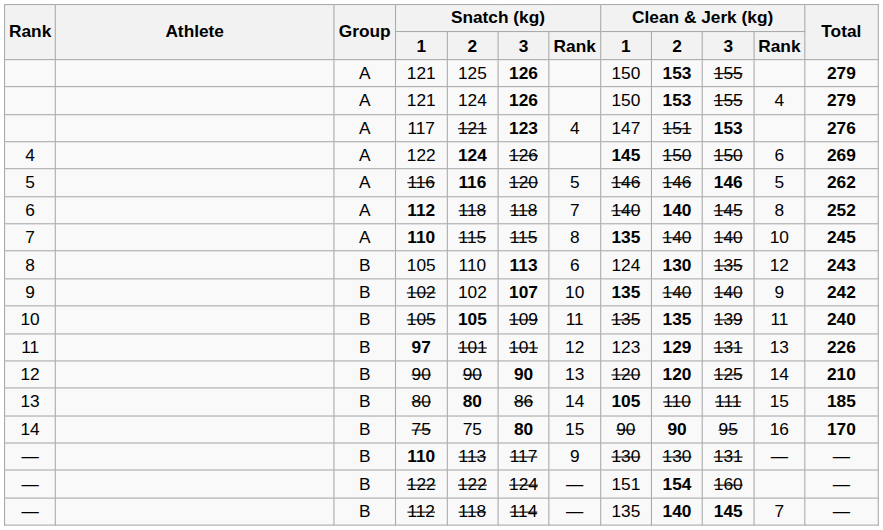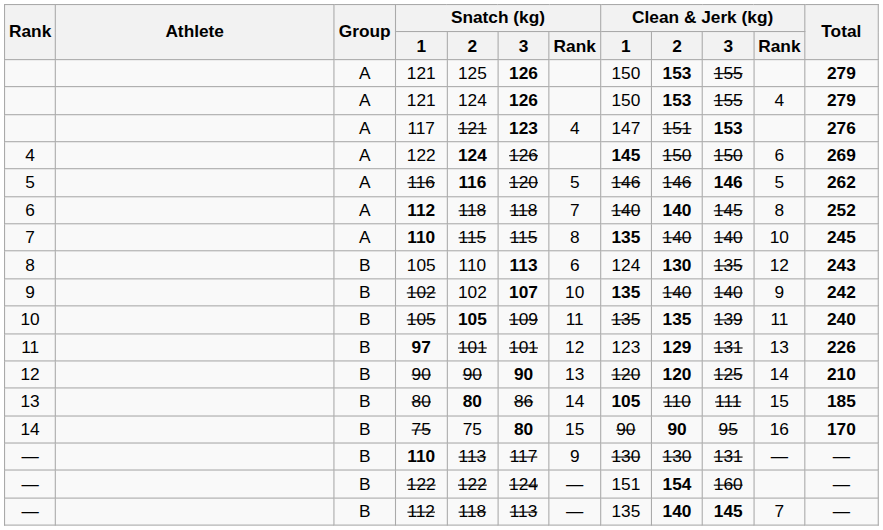 <table class = "wikitable" style="text-align:center;">
 <tr>
 <th rowspan=2 width=40>Rank</th>
 <th rowspan=2 width=250>Athlete</th>
 <th rowspan=2 width=50>Group</th>
 <th colspan=4>Snatch (kg)</th>
 <th colspan=4>Clean & Jerk (kg)</th>
 <th rowspan=2 width=60>Total</th>
 </tr>
 <tr>
 <th width=40>1</th>
 <th width=40>2</th>
 <th width=40>3</th>
 <th width=40>Rank</th>
 <th width=40>1</th>
 <th width=40>2</th>
 <th width=40>3</th>
 <th width=40>Rank</th>
 </tr>
 <tr>
 <td></td>
 <td align=left></td>
 <td>A</td>
 <td>121</td>
 <td>125</td>
 <td><strong>126</strong></td>
 <td></td>
 <td>150</td>
 <td><strong>153</strong></td>
 <td><s>155</s></td>
 <td></td>
 <td><strong>279</strong></td>
 </tr>
 <tr>
 <td></td>
 <td align=left></td>
 <td>A</td>
 <td>121</td>
 <td>124</td>
 <td><strong>126</strong></td>
 <td></td>
 <td>150</td>
 <td><strong>153</strong></td>
 <td><s>155</s></td>
 <td>4</td>
 <td><strong>279</strong></td>
 </tr>
 <tr>
 <td></td>
 <td align=left></td>
 <td>A</td>
 <td>117</td>
 <td><s>121</s></td>
 <td><strong>123</strong></td>
 <td>4</td>
 <td>147</td>
 <td><s>151</s></td>
 <td><strong>153</strong></td>
 <td></td>
 <td><strong>276</strong></td>
 </tr>
 <tr>
 <td>4</td>
 <td align=left></td>
 <td>A</td>
 <td>122</td>
 <td><strong>124</strong></td>
 <td><s>126</s></td>
 <td></td>
 <td><strong>145</strong></td>
 <td><s>150</s></td>
 <td><s>150</s></td>
 <td>6</td>
 <td><strong>269</strong></td>
 </tr>
 <tr>
 <td>5</td>
 <td align=left></td>
 <td>A</td>
 <td><s>116</s></td>
 <td><strong>116</strong></td>
 <td><s>120</s></td>
 <td>5</td>
 <td><s>146</s></td>
 <td><s>146</s></td>
 <td><strong>146</strong></td>
 <td>5</td>
 <td><strong>262</strong></td>
 </tr>
 <tr>
 <td>6</td>
 <td align=left></td>
 <td>A</td>
 <td><strong>112</strong></td>
 <td><s>118</s></td>
 <td><s>118</s></td>
 <td>7</td>
 <td><s>140</s></td>
 <td><strong>140</strong></td>
 <td><s>145</s></td>
 <td>8</td>
 <td><strong>252</strong></td>
 </tr>
 <tr>
 <td>7</td>
 <td align=left></td>
 <td>A</td>
 <td><strong>110</strong></td>
 <td><s>115</s></td>
 <td><s>115</s></td>
 <td>8</td>
 <td><strong>135</strong></td>
 <td><s>140</s></td>
 <td><s>140</s></td>
 <td>10</td>
 <td><strong>245</strong></td>
 </tr>
 <tr>
 <td>8</td>
 <td align=left></td>
 <td>B</td>
 <td>105</td>
 <td>110</td>
 <td><strong>113</strong></td>
 <td>6</td>
 <td>124</td>
 <td><strong>130</strong></td>
 <td><s>135</s></td>
 <td>12</td>
 <td><strong>243</strong></td>
 </tr>
 <tr>
 <td>9</td>
 <td align=left></td>
 <td>B</td>
 <td><s>102</s></td>
 <td>102</td>
 <td><strong>107</strong></td>
 <td>10</td>
 <td><strong>135</strong></td>
 <td><s>140</s></td>
 <td><s>140</s></td>
 <td>9</td>
 <td><strong>242</strong></td>
 </tr>
 <tr>
 <td>10</td>
 <td align=left></td>
 <td>B</td>
 <td><s>105</s></td>
 <td><strong>105</strong></td>
 <td><s>109</s></td>
 <td>11</td>
 <td><s>135</s></td>
 <td><strong>135</strong></td>
 <td><s>139</s></td>
 <td>11</td>
 <td><strong>240</strong></td>
 </tr>
 <tr>
 <td>11</td>
 <td align=left></td>
 <td>B</td>
 <td><strong>97</strong></td>
 <td><s>101</s></td>
 <td><s>101</s></td>
 <td>12</td>
 <td>123</td>
 <td><strong>129</strong></td>
 <td><s>131</s></td>
 <td>13</td>
 <td><strong>226</strong></td>
 </tr>
 <tr>
 <td>12</td>
 <td align=left></td>
 <td>B</td>
 <td><s>90</s></td>
 <td><s>90</s></td>
 <td><strong>90</strong></td>
 <td>13</td>
 <td><s>120</s></td>
 <td><strong>120</strong></td>
 <td><s>125</s></td>
 <td>14</td>
 <td><strong>210</strong></td>
 </tr>
 <tr>
 <td>13</td>
 <td align=left></td>
 <td>B</td>
 <td><s>80</s></td>
 <td><strong>80</strong></td>
 <td><s>86</s></td>
 <td>14</td>
 <td><strong>105</strong></td>
 <td><s>110</s></td>
 <td><s>111</s></td>
 <td>15</td>
 <td><strong>185</strong></td>
 </tr>
 <tr>
 <td>14</td>
 <td align=left></td>
 <td>B</td>
 <td><s>75</s></td>
 <td>75</td>
 <td><strong>80</strong></td>
 <td>15</td>
 <td><s>90</s></td>
 <td><strong>90</strong></td>
 <td><s>95</s></td>
 <td>16</td>
 <td><strong>170</strong></td>
 </tr>
 <tr>
 <td>—</td>
 <td align=left></td>
 <td>B</td>
 <td><strong>110</strong></td>
 <td><s>113</s></td>
 <td><s>117</s></td>
 <td>9</td>
 <td><s>130</s></td>
 <td><s>130</s></td>
 <td><s>131</s></td>
 <td>—</td>
 <td>—</td>
 </tr>
 <tr>
 <td>—</td>
 <td align=left></td>
 <td>B</td>
 <td><s>122</s></td>
 <td><s>122</s></td>
 <td><s>124</s></td>
 <td>—</td>
 <td>151</td>
 <td><strong>154</strong></td>
 <td><s>160</s></td>
 <td></td>
 <td>—</td>
 </tr>
 <tr>
 <td>—</td>
 <td align=left></td>
 <td>B</td>
 <td><s>112</s></td>
 <td><s>118</s></td>
-<td><s>114</s></td>
+<td><s>113</s></td>
 <td>—</td>
 <td>135</td>
 <td><strong>140</strong></td>
 <td><strong>145</strong></td>
 <td>7</td>
 <td>—</td>
 </tr>
 </table>
